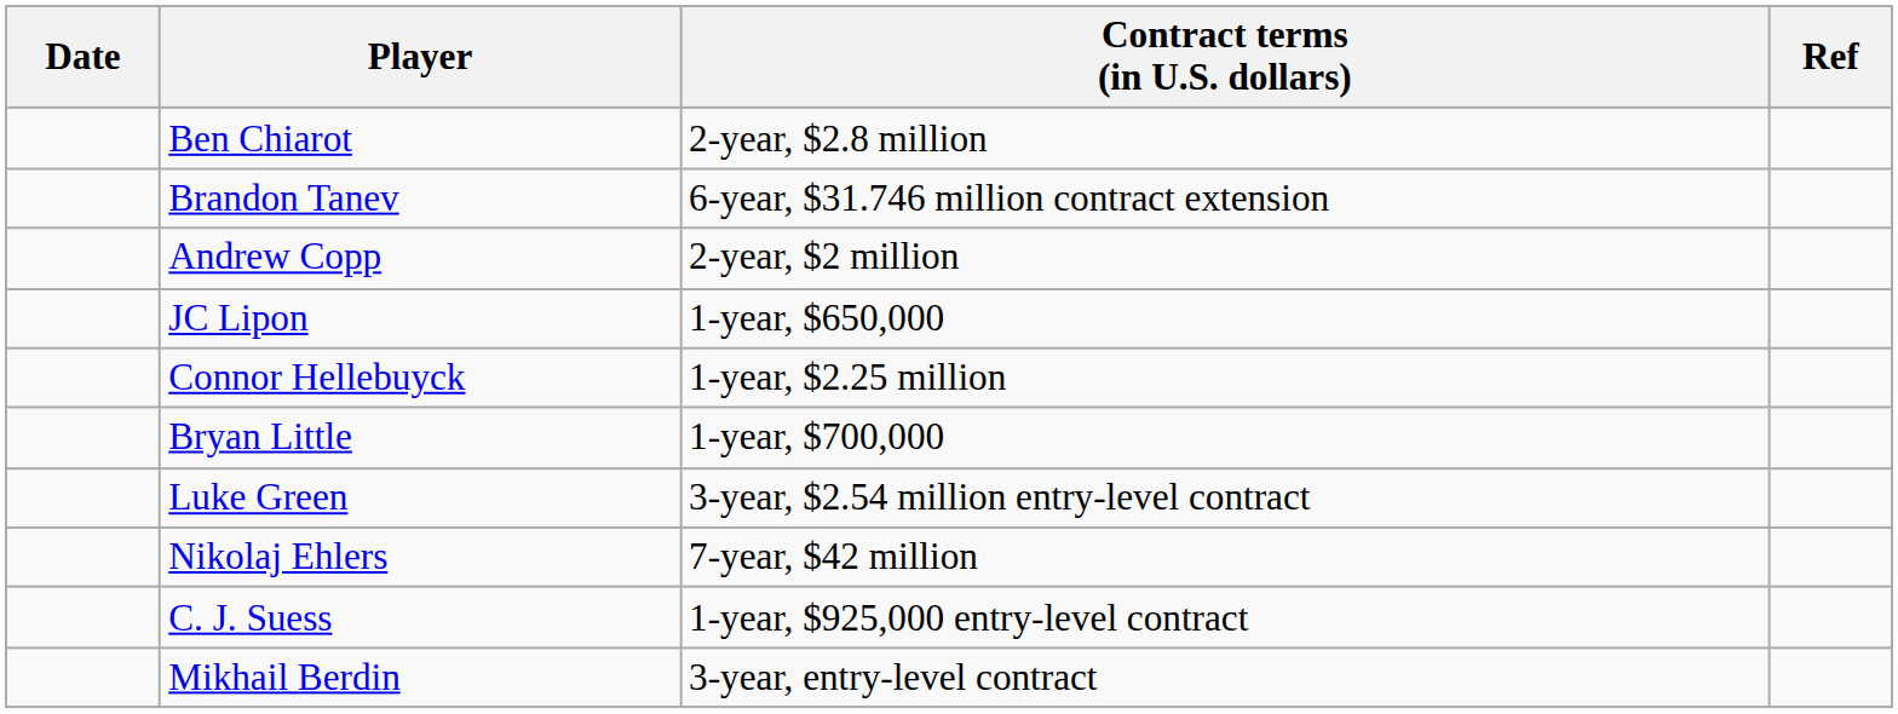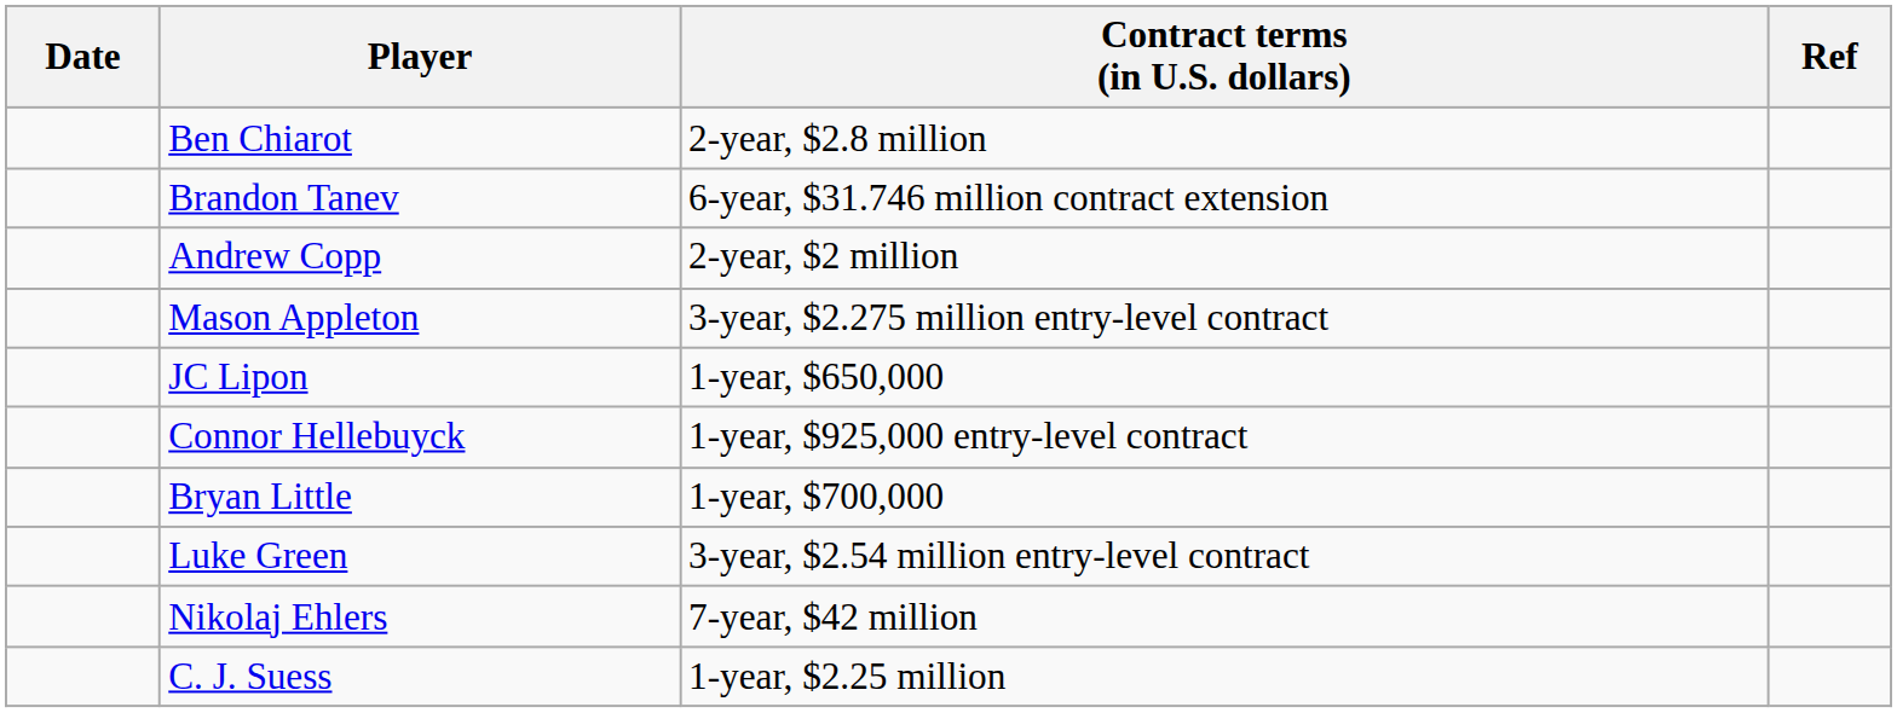 <table class="wikitable" style="border-collapse: collapse; width: 50em; padding: 3;">
 <tr bgcolor="#dddddd">
 <th>Date</th>
 <th>Player</th>
 <th>Contract terms<br>(in U.S. dollars)</th>
 <th>Ref</th>
 </tr>
 <tr>
 <td></td>
 <td><a href='#'>Ben Chiarot</a></td>
 <td>2-year, $2.8 million</td>
 <td></td>
 </tr>
 <tr>
 <td></td>
 <td><a href='#'>Brandon Tanev</a></td>
 <td>6-year, $31.746 million contract extension</td>
 <td></td>
 </tr>
 <tr>
 <td></td>
 <td><a href='#'>Andrew Copp</a></td>
 <td>2-year, $2 million</td>
 <td></td>
 </tr>
 <tr>
 <td></td>
+<td><a href='#'>Mason Appleton</a></td>
+<td>3-year, $2.275 million entry-level contract</td>
+<td></td>
+</tr>
+<tr>
+<td></td>
 <td><a href='#'>JC Lipon</a></td>
 <td>1-year, $650,000</td>
 <td></td>
 </tr>
 <tr>
 <td></td>
 <td><a href='#'>Connor Hellebuyck</a></td>
-<td>1-year, $2.25 million</td>
+<td>1-year, $925,000 entry-level contract</td>
 <td></td>
 </tr>
 <tr>
 <td></td>
 <td><a href='#'>Bryan Little</a></td>
 <td>1-year, $700,000</td>
 <td></td>
 </tr>
 <tr>
 <td></td>
 <td><a href='#'>Luke Green</a></td>
 <td>3-year, $2.54 million entry-level contract</td>
 <td></td>
 </tr>
 <tr>
 <td></td>
 <td><a href='#'>Nikolaj Ehlers</a></td>
 <td>7-year, $42 million</td>
 <td></td>
 </tr>
 <tr>
 <td></td>
 <td><a href='#'>C. J. Suess</a></td>
-<td>1-year, $925,000 entry-level contract</td>
-<td></td>
-</tr>
-<tr>
-<td></td>
-<td><a href='#'>Mikhail Berdin</a></td>
-<td>3-year, entry-level contract</td>
+<td>1-year, $2.25 million</td>
 <td></td>
 </tr>
 </table>
